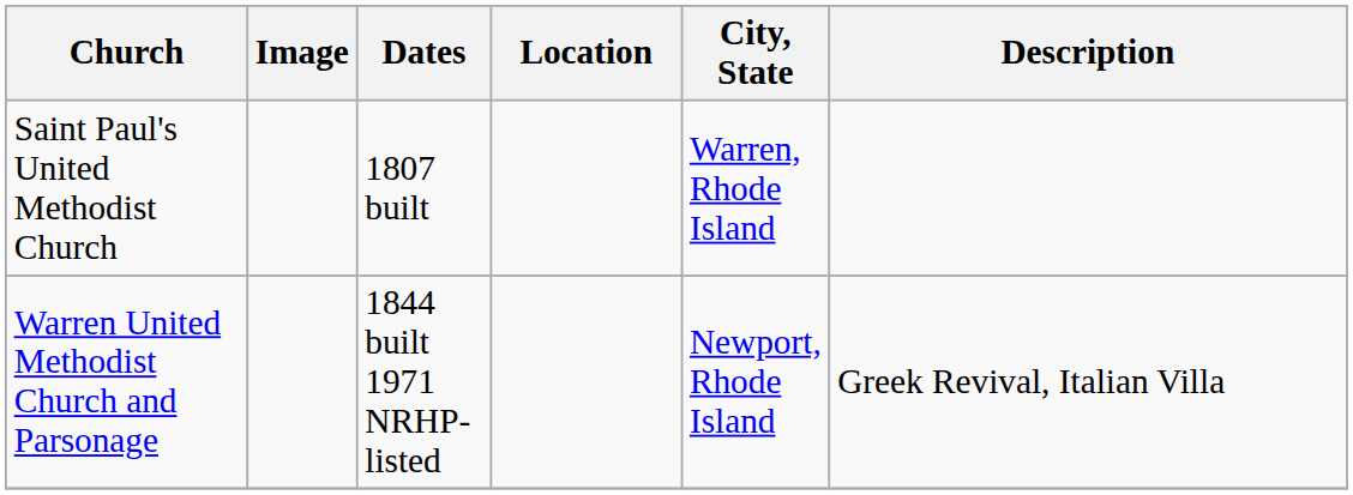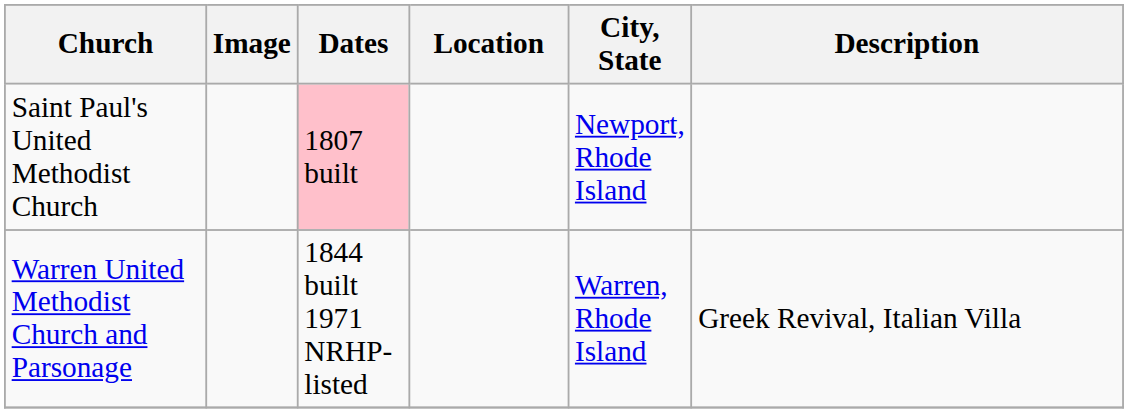 <table class="wikitable sortable" style="width:98%">
 <tr>
 <th style="width:18%;"><strong>Church</strong></th>
 <th style="width:8%;" class="unsortable"><strong>Image</strong></th>
 <th style="width:10%;"><strong>Dates</strong></th>
 <th><strong>Location</strong></th>
 <th style="width:8%;"><strong>City, State</strong></th>
 <th class="unsortable"><strong>Description</strong></th>
 </tr>
 <tr>
 <td>Saint Paul's United Methodist Church</td>
 <td></td>
-<td>1807 built</td>
+<td style="background: pink;">1807 built</td>
 <td></td>
-<td><a href='#'>Warren, Rhode Island</a></td>
+<td><a href='#'>Newport, Rhode Island</a></td>
 <td></td>
 </tr>
 <tr>
 <td><a href='#'>Warren United Methodist Church and Parsonage</a></td>
 <td></td>
 <td>1844 built<br>1971 NRHP-listed</td>
 <td><small></small></td>
-<td><a href='#'>Newport, Rhode Island</a></td>
+<td><a href='#'>Warren, Rhode Island</a></td>
 <td>Greek Revival, Italian Villa</td>
 </tr>
 <tr>
 </tr>
 </table>
